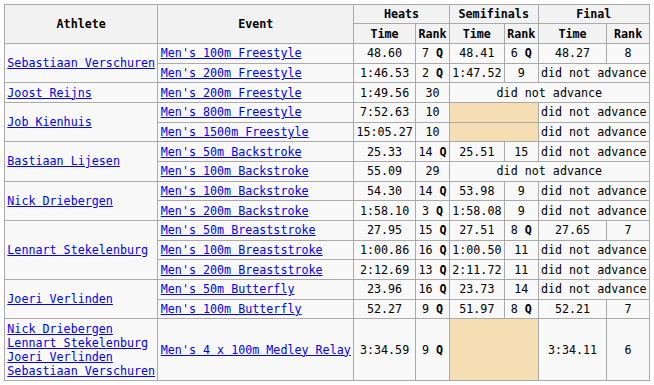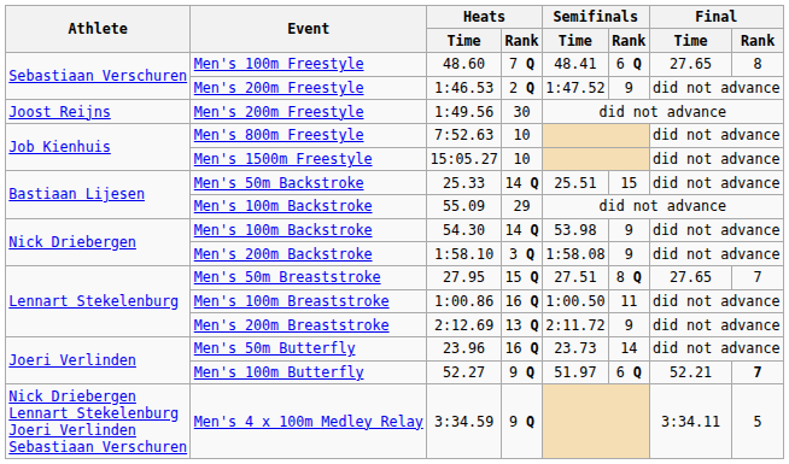 <table class=wikitable style="font-size:90%">
 <tr>
 <th rowspan="2">Athlete</th>
 <th rowspan="2">Event</th>
 <th colspan="2">Heats</th>
 <th colspan="2">Semifinals</th>
 <th colspan="2">Final</th>
 </tr>
 <tr>
 <th>Time</th>
 <th>Rank</th>
 <th>Time</th>
 <th>Rank</th>
 <th>Time</th>
 <th>Rank</th>
 </tr>
 <tr>
 <td rowspan="2"><a href='#'>Sebastiaan Verschuren</a></td>
 <td><a href='#'>Men's 100m Freestyle</a></td>
 <td align=center>48.60</td>
 <td align=center>7 <strong>Q</strong></td>
 <td align=center>48.41</td>
 <td align=center>6 <strong>Q</strong></td>
-<td align=center>48.27</td>
+<td align=center>27.65</td>
 <td align=center>8</td>
 </tr>
 <tr>
 <td><a href='#'>Men's 200m Freestyle</a></td>
 <td align=center>1:46.53</td>
 <td align=center>2 <strong>Q</strong></td>
 <td align=center>1:47.52</td>
 <td align=center>9</td>
 <td align=center colspan=2>did not advance</td>
 </tr>
 <tr>
 <td rowspan="1"><a href='#'>Joost Reijns</a></td>
 <td><a href='#'>Men's 200m Freestyle</a></td>
 <td align=center>1:49.56</td>
 <td align=center>30</td>
 <td align=center colspan=4>did not advance</td>
 </tr>
 <tr>
 <td rowspan="2"><a href='#'>Job Kienhuis</a></td>
 <td><a href='#'>Men's 800m Freestyle</a></td>
 <td align=center>7:52.63</td>
 <td align=center>10</td>
 <td colspan= 2 bgcolor="wheat"></td>
 <td align=center colspan=2>did not advance</td>
 </tr>
 <tr>
 <td><a href='#'>Men's 1500m Freestyle</a></td>
 <td align=center>15:05.27</td>
 <td align=center>10</td>
 <td colspan= 2 bgcolor="wheat"></td>
 <td align=center colspan=2>did not advance</td>
 </tr>
 <tr>
 <td rowspan="2"><a href='#'>Bastiaan Lijesen</a></td>
 <td><a href='#'>Men's 50m Backstroke</a></td>
 <td align=center>25.33</td>
 <td align=center>14 <strong>Q</strong></td>
 <td align=center>25.51</td>
 <td align=center>15</td>
 <td align=center colspan=2>did not advance</td>
 </tr>
 <tr>
 <td><a href='#'>Men's 100m Backstroke</a></td>
 <td align=center>55.09</td>
 <td align=center>29</td>
 <td align=center colspan=4>did not advance</td>
 </tr>
 <tr>
 <td rowspan="2"><a href='#'>Nick Driebergen</a></td>
 <td><a href='#'>Men's 100m Backstroke</a></td>
 <td align=center>54.30</td>
 <td align=center>14 <strong>Q</strong></td>
 <td align=center>53.98</td>
 <td align=center>9</td>
 <td align=center colspan=2>did not advance</td>
 </tr>
 <tr>
 <td><a href='#'>Men's 200m Backstroke</a></td>
 <td align=center>1:58.10</td>
 <td align=center>3 <strong>Q</strong></td>
 <td align=center>1:58.08</td>
 <td align=center>9</td>
 <td align=center colspan=2>did not advance</td>
 </tr>
 <tr>
 <td rowspan="3"><a href='#'>Lennart Stekelenburg</a></td>
 <td><a href='#'>Men's 50m Breaststroke</a></td>
 <td align=center>27.95</td>
 <td align=center>15 <strong>Q</strong></td>
 <td align=center>27.51</td>
 <td align=center>8 <strong>Q</strong></td>
 <td align=center>27.65</td>
 <td align=center>7</td>
 </tr>
 <tr>
 <td><a href='#'>Men's 100m Breaststroke</a></td>
 <td align=center>1:00.86</td>
 <td align=center>16 <strong>Q</strong></td>
 <td align=center>1:00.50</td>
 <td align=center>11</td>
 <td align=center colspan=2>did not advance</td>
 </tr>
 <tr>
 <td><a href='#'>Men's 200m Breaststroke</a></td>
 <td align=center>2:12.69</td>
 <td align=center>13 <strong>Q</strong></td>
 <td align=center>2:11.72</td>
-<td align=center>11</td>
+<td align=center>9</td>
 <td align=center colspan=2>did not advance</td>
 </tr>
 <tr>
 <td rowspan="2"><a href='#'>Joeri Verlinden</a></td>
 <td><a href='#'>Men's 50m Butterfly</a></td>
 <td align=center>23.96</td>
 <td align=center>16 <strong>Q</strong></td>
 <td align=center>23.73</td>
 <td align=center>14</td>
 <td align=center colspan=2>did not advance</td>
 </tr>
 <tr>
 <td><a href='#'>Men's 100m Butterfly</a></td>
 <td align=center>52.27</td>
 <td align=center>9 <strong>Q</strong></td>
 <td align=center>51.97</td>
-<td align=center>8 <strong>Q</strong></td>
+<td align=center>6 <strong>Q</strong></td>
 <td align=center>52.21</td>
-<td align=center>7</td>
+<td align=center><strong>7</strong></td>
 </tr>
 <tr>
 <td rowspan="1"><a href='#'>Nick Driebergen</a><br><a href='#'>Lennart Stekelenburg</a><br><a href='#'>Joeri Verlinden</a><br><a href='#'>Sebastiaan Verschuren</a></td>
 <td><a href='#'>Men's 4 x 100m Medley Relay</a></td>
 <td align=center>3:34.59</td>
 <td align=center>9 <strong>Q</strong></td>
 <td colspan= 2 bgcolor="wheat"></td>
 <td align=center>3:34.11</td>
-<td align=center>6</td>
+<td align=center>5</td>
 </tr>
 </table>
